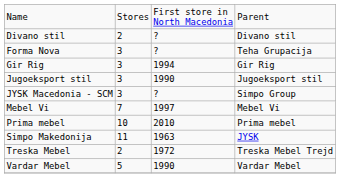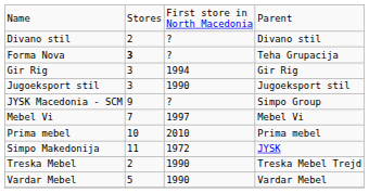 <table class="wikitable sortable">
 <tr>
 <td>Name</td>
 <td>Stores</td>
 <td>First store in<br><a href='#'>North Macedonia</a></td>
 <td>Parent</td>
 </tr>
 <tr>
 <td>Divano stil</td>
 <td>2</td>
 <td>?</td>
 <td>Divano stil</td>
 </tr>
 <tr>
 <td>Forma Nova</td>
-<td>3</td>
+<td><strong>3</strong></td>
 <td>?</td>
 <td>Teha Grupacija</td>
 </tr>
 <tr>
 <td>Gir Rig</td>
 <td>3</td>
 <td>1994</td>
 <td>Gir Rig</td>
 </tr>
 <tr>
 <td>Jugoeksport stil</td>
 <td>3</td>
 <td>1990</td>
 <td>Jugoeksport stil</td>
 </tr>
 <tr>
 <td>JYSK Macedonia - SCM</td>
-<td>3</td>
+<td>9</td>
 <td>?</td>
 <td>Simpo Group</td>
 </tr>
 <tr>
 <td>Mebel Vi</td>
 <td>7</td>
 <td>1997</td>
 <td>Mebel Vi</td>
 </tr>
 <tr>
 <td>Prima mebel</td>
 <td>10</td>
 <td>2010</td>
 <td>Prima mebel</td>
 </tr>
 <tr>
 <td>Simpo Makedonija</td>
 <td>11</td>
-<td>1963</td>
+<td>1972</td>
 <td><a href='#'>JYSK</a></td>
 </tr>
 <tr>
 <td>Treska Mebel</td>
 <td>2</td>
-<td>1972</td>
+<td>1990</td>
 <td>Treska Mebel Trejd</td>
 </tr>
 <tr>
 <td>Vardar Mebel</td>
 <td>5</td>
 <td>1990</td>
 <td>Vardar Mebel</td>
 </tr>
 <tr>
 </tr>
 </table>
